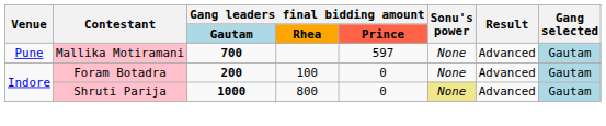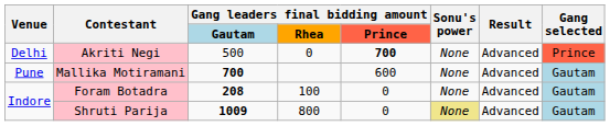 <table class="wikitable plainrowheaders" style="text-align:center;">
 <tr>
 <th rowspan="2"><strong>Venue</strong></th>
 <th rowspan="2">Contestant</th>
 <th colspan="3">Gang leaders final bidding amount</th>
 <th rowspan="2">Sonu's<br>power</th>
 <th rowspan="2">Result</th>
 <th rowspan="2">Gang<br>selected</th>
 </tr>
 <tr>
 <td bgcolor="lightblue"><strong>Gautam</strong></td>
 <td bgcolor="orange"><strong>Rhea</strong></td>
 <td bgcolor="tomato"><strong>Prince</strong></td>
 </tr>
 <tr>
+<td><a href='#'>Delhi</a></td>
+<td bgcolor="pink">Akriti Negi</td>
+<td>500</td>
+<td>0</td>
+<td> <strong>700</strong></td>
+<td><em>None</em></td>
+<td>Advanced</td>
+<td bgcolor="tomato">Prince</td>
+</tr>
+<tr>
 <td><a href='#'>Pune</a></td>
 <td bgcolor="pink">Mallika Motiramani</td>
 <td><strong>700</strong></td>
 <td></td>
-<td>597</td>
+<td>600</td>
 <td><em>None</em></td>
 <td>Advanced</td>
 <td bgcolor="lightblue">Gautam</td>
 </tr>
 <tr>
 <td rowspan="2"><a href='#'>Indore</a></td>
 <td bgcolor="pink">Foram Botadra</td>
-<td><strong>200</strong></td>
+<td><strong>208</strong></td>
 <td>100</td>
 <td>0</td>
 <td><em>None</em></td>
 <td>Advanced</td>
 <td bgcolor="lightblue">Gautam</td>
 </tr>
 <tr>
 <td bgcolor="pink">Shruti Parija</td>
-<td><strong>1000</strong></td>
+<td><strong>1009</strong></td>
 <td>800</td>
 <td>0</td>
 <td style="background: khaki;"><em>None</em></td>
 <td>Advanced</td>
 <td bgcolor="lightblue">Gautam</td>
 </tr>
 </table>
